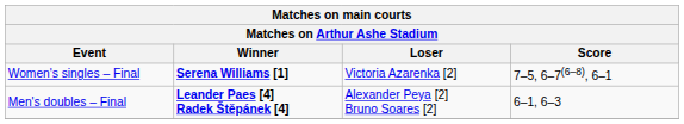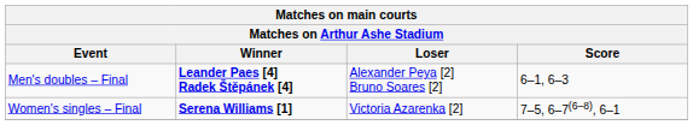 <table class="wikitable collapsible uncollapsed" style="margin:auto;">
 <tr>
 <th colspan="4" style="white-space:nowrap;">Matches on main courts</th>
 </tr>
 <tr>
 <th colspan="4"><strong>Matches on <a href='#'>Arthur Ashe Stadium</a></strong></th>
 </tr>
 <tr>
 <th width="220">Event</th>
 <th width="220">Winner</th>
 <th width="220">Loser</th>
 <th width="220">Score</th>
 </tr>
 <tr>
+<td><a href='#'>Men's doubles – Final</a></td>
+<td> <strong><a href='#'>Leander Paes</a> [4] <br>  <a href='#'>Radek Štěpánek</a> [4]</strong></td>
+<td> <a href='#'>Alexander Peya</a> [2] <br>  <a href='#'>Bruno Soares</a> [2]</td>
+<td>6–1, 6–3</td>
+</tr>
+<tr>
 <td><a href='#'>Women's singles – Final</a></td>
 <td> <strong><a href='#'>Serena Williams</a> [1]</strong></td>
 <td> <a href='#'>Victoria Azarenka</a> [2]</td>
 <td>7–5, 6–7<sup>(6–8)</sup>, 6–1</td>
 </tr>
 <tr>
-<td><a href='#'>Men's doubles – Final</a></td>
-<td> <strong><a href='#'>Leander Paes</a> [4] <br>  <a href='#'>Radek Štěpánek</a> [4]</strong></td>
-<td> <a href='#'>Alexander Peya</a> [2] <br>  <a href='#'>Bruno Soares</a> [2]</td>
-<td>6–1, 6–3</td>
-</tr>
-<tr>
 </tr>
 </table>
